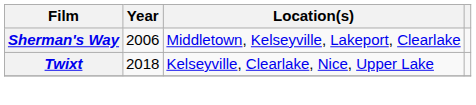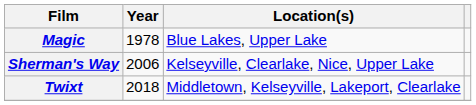 <table class="wikitable sortable plainrowheaders">
 <tr>
 <th>Film</th>
 <th>Year</th>
 <th class="unsortable">Location(s)</th>
 <th class="unsortable"></th>
 </tr>
 <tr>
+<th scope="row"><em><a href='#'>Magic</a></em></th>
+<td>1978</td>
+<td><a href='#'>Blue Lakes</a>, <a href='#'>Upper Lake</a></td>
+<td style="text-align:center;"></td>
+</tr>
+<tr>
 <th scope="row"><em><a href='#'>Sherman's Way</a></em></th>
 <td>2006</td>
-<td><a href='#'>Middletown</a>, <a href='#'>Kelseyville</a>, <a href='#'>Lakeport</a>, <a href='#'>Clearlake</a></td>
+<td><a href='#'>Kelseyville</a>, <a href='#'>Clearlake</a>, <a href='#'>Nice</a>, <a href='#'>Upper Lake</a></td>
 <td style="text-align:center;"></td>
 </tr>
 <tr>
 <th scope="row"><em><a href='#'>Twixt</a></em></th>
 <td>2018</td>
-<td><a href='#'>Kelseyville</a>, <a href='#'>Clearlake</a>, <a href='#'>Nice</a>, <a href='#'>Upper Lake</a></td>
+<td><a href='#'>Middletown</a>, <a href='#'>Kelseyville</a>, <a href='#'>Lakeport</a>, <a href='#'>Clearlake</a></td>
 <td style="text-align:center;"></td>
 </tr>
 <tr>
 </tr>
 </table>
